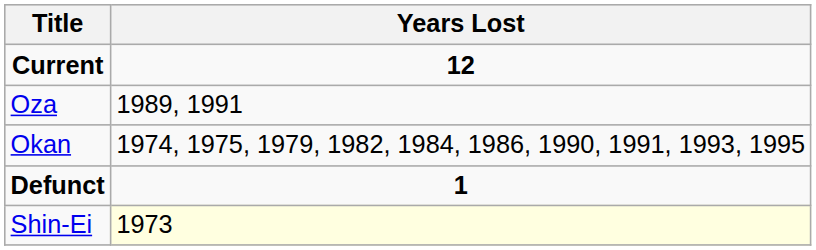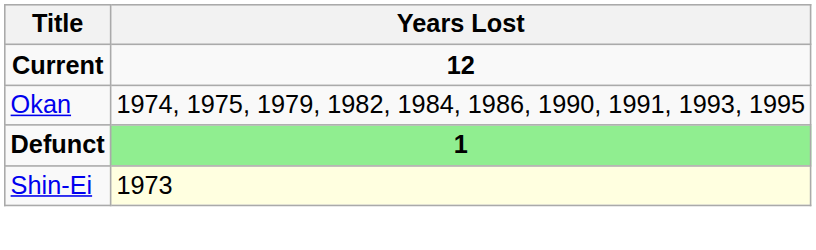 <table class="wikitable">
 <tr>
 <th>Title</th>
 <th>Years Lost</th>
 </tr>
 <tr>
 <td align="center"><strong>Current</strong></td>
 <td align="center"><strong>12</strong></td>
 </tr>
 <tr>
-<td> <a href='#'>Oza</a></td>
-<td>1989, 1991</td>
-</tr>
-<tr>
 <td> <a href='#'>Okan</a></td>
 <td>1974, 1975, 1979, 1982, 1984, 1986, 1990, 1991, 1993, 1995</td>
 </tr>
 <tr>
 <td align="center"><strong>Defunct</strong></td>
-<td align="center"><strong>1</strong></td>
+<td align="center" style="background: lightgreen;"><strong>1</strong></td>
 </tr>
 <tr>
 <td> <a href='#'>Shin-Ei</a></td>
 <td style="background: lightyellow;">1973</td>
 </tr>
 </table>
